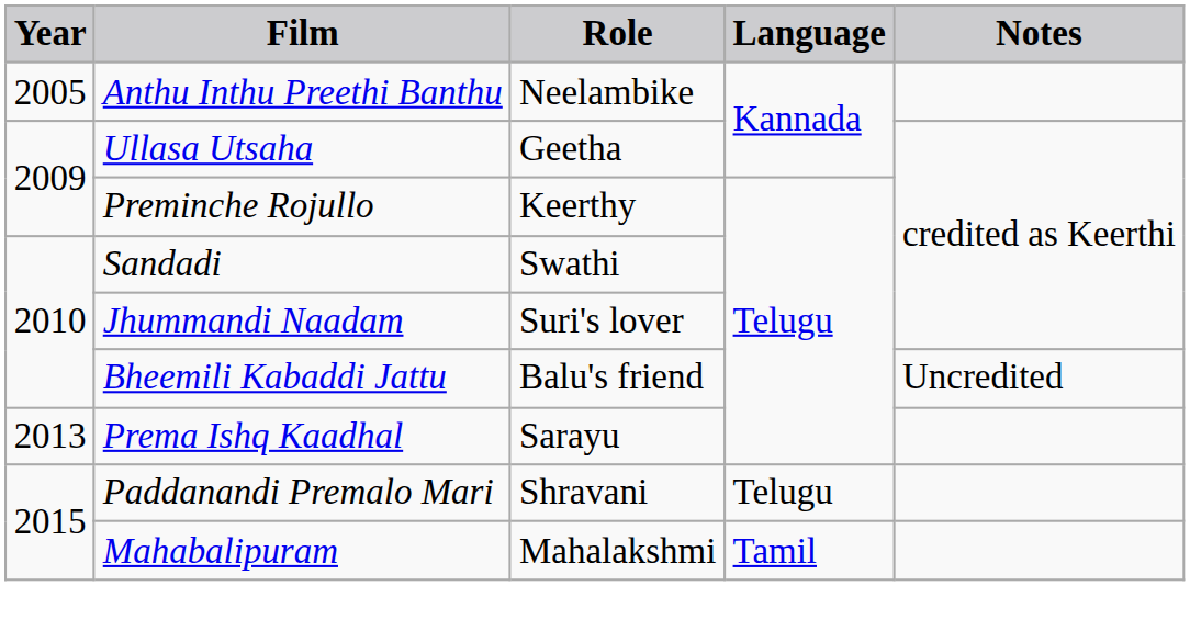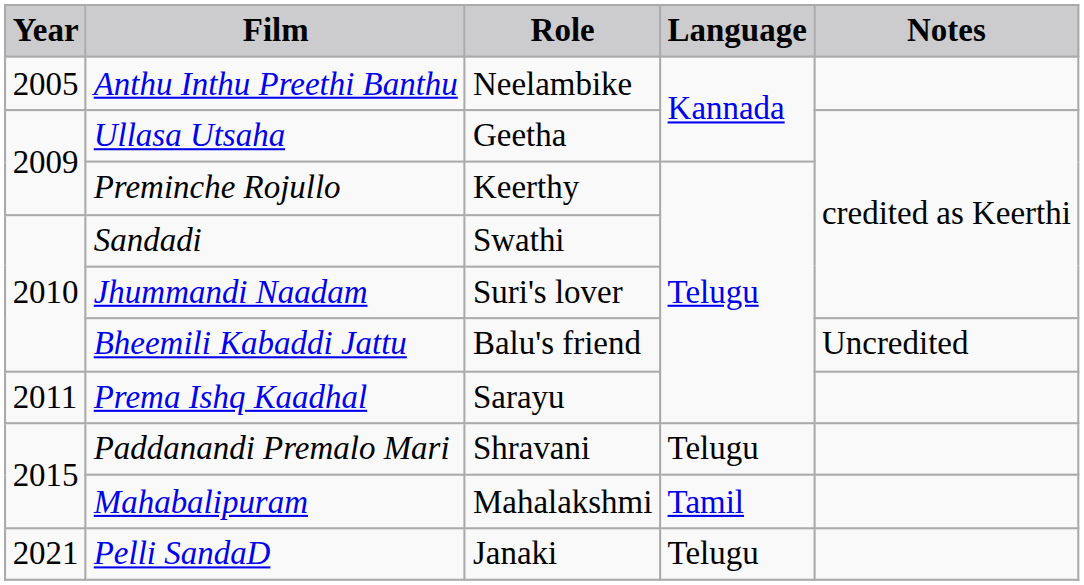 <table class="wikitable sortable">
 <tr>
 <th style="background:#cccccf; text-align:center;"><strong>Year</strong></th>
 <th style="background:#cccccf; text-align:center;"><strong>Film</strong></th>
 <th style="background:#cccccf; text-align:center;"><strong>Role</strong></th>
 <th style="background:#cccccf; text-align:center;"><strong>Language</strong></th>
 <th style="background:#cccccf; text-align:center;"><strong>Notes</strong></th>
 </tr>
 <tr>
 <td>2005</td>
 <td><em><a href='#'>Anthu Inthu Preethi Banthu</a></em></td>
 <td>Neelambike</td>
 <td rowspan=2><a href='#'>Kannada</a></td>
 <td></td>
 </tr>
 <tr>
 <td rowspan="2">2009</td>
 <td><em><a href='#'>Ullasa Utsaha</a></em></td>
 <td>Geetha</td>
 <td rowspan="4">credited as Keerthi</td>
 </tr>
 <tr>
 <td><em>Preminche Rojullo</em></td>
 <td>Keerthy</td>
 <td rowspan="5"><a href='#'>Telugu</a></td>
 </tr>
 <tr>
 <td rowspan="3">2010</td>
 <td><em>Sandadi</em></td>
 <td>Swathi</td>
 </tr>
 <tr>
 <td><em><a href='#'>Jhummandi Naadam</a></em></td>
 <td>Suri's lover</td>
 </tr>
 <tr>
 <td><em><a href='#'>Bheemili Kabaddi Jattu</a></em></td>
 <td>Balu's friend</td>
 <td>Uncredited</td>
 </tr>
 <tr>
-<td>2013</td>
+<td>2011</td>
 <td><em><a href='#'>Prema Ishq Kaadhal</a></em></td>
 <td>Sarayu</td>
 <td></td>
 </tr>
 <tr>
 <td rowspan="2">2015</td>
 <td><em>Paddanandi Premalo Mari</em></td>
 <td>Shravani</td>
 <td>Telugu</td>
 <td></td>
 </tr>
 <tr>
 <td><em><a href='#'>Mahabalipuram</a></em></td>
 <td>Mahalakshmi</td>
 <td><a href='#'>Tamil</a></td>
 <td></td>
 </tr>
+<tr>
+<td>2021</td>
+<td><em><a href='#'>Pelli SandaD</a></em></td>
+<td>Janaki</td>
+<td>Telugu</td>
+<td></td>
+</tr>
 </table>
